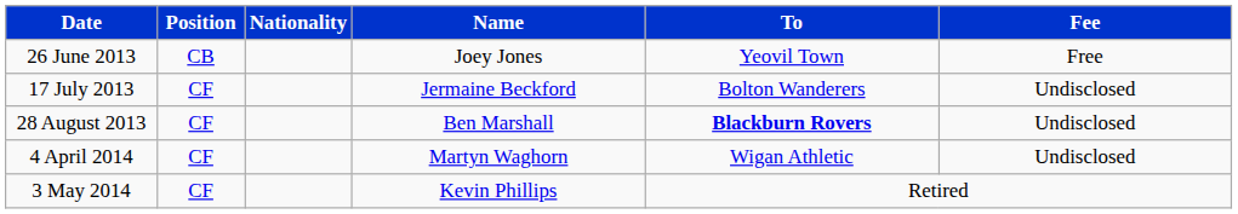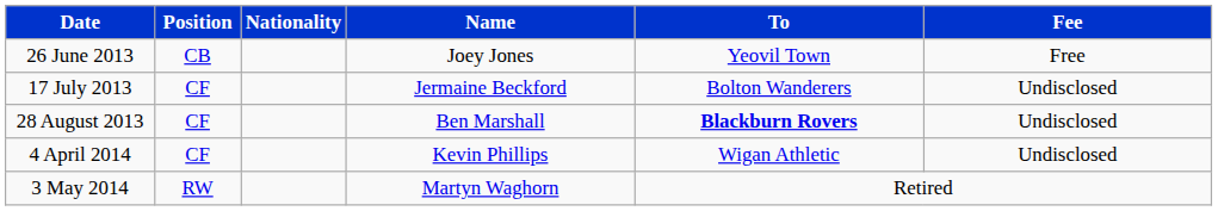 <table class="wikitable" style="text-align:center; font-size:90%">
 <tr>
 <th style="background:#03c; color:white; width:100px;">Date</th>
 <th style="background:#03c; color:white; width:55px;">Position</th>
 <th style="background:#03c; color:white; width:55px;">Nationality</th>
 <th style="background:#03c; color:white; width:200px;">Name</th>
 <th style="background:#03c; color:white; width:200px;">To</th>
 <th style="background:#03c; color:white; width:200px;">Fee</th>
 </tr>
 <tr>
 <td>26 June 2013</td>
 <td><a href='#'>CB</a></td>
 <td></td>
 <td>Joey Jones</td>
 <td> <a href='#'>Yeovil Town</a></td>
 <td>Free</td>
 </tr>
 <tr>
 <td>17 July 2013</td>
 <td><a href='#'>CF</a></td>
 <td></td>
 <td><a href='#'>Jermaine Beckford</a></td>
 <td> <a href='#'>Bolton Wanderers</a></td>
 <td>Undisclosed</td>
 </tr>
 <tr>
 <td>28 August 2013</td>
 <td><a href='#'>CF</a></td>
 <td></td>
 <td><a href='#'>Ben Marshall</a></td>
 <td><strong> <a href='#'>Blackburn Rovers</a></strong></td>
 <td>Undisclosed</td>
 </tr>
 <tr>
 <td>4 April 2014</td>
 <td><a href='#'>CF</a></td>
 <td></td>
-<td><a href='#'>Martyn Waghorn</a></td>
+<td><a href='#'>Kevin Phillips</a></td>
 <td> <a href='#'>Wigan Athletic</a></td>
 <td>Undisclosed</td>
 </tr>
 <tr>
 <td>3 May 2014</td>
-<td><a href='#'>CF</a></td>
+<td><a href='#'>RW</a></td>
 <td></td>
-<td><a href='#'>Kevin Phillips</a></td>
+<td><a href='#'>Martyn Waghorn</a></td>
 <td colspan=2>Retired</td>
 </tr>
 </table>
